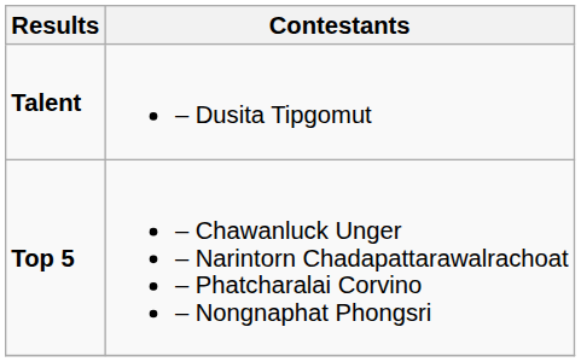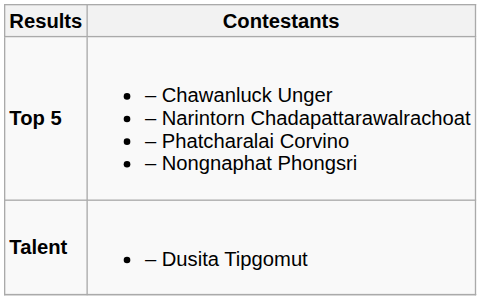 <table class="wikitable" style="font-size: 95%;">
 <tr>
 <th>Results</th>
 <th>Contestants</th>
 </tr>
 <tr>
+<td><strong>Top 5</strong></td>
+<td><br><ul><li><strong></strong> – Chawanluck Unger</li><li><strong></strong> – Narintorn Chadapattarawalrachoat</li><li><strong></strong> – Phatcharalai Corvino</li><li><strong></strong> – Nongnaphat Phongsri</li></ul></td>
+</tr>
+<tr>
 <td><strong>Talent</strong></td>
 <td><br><ul><li><strong></strong> – Dusita Tipgomut</li></ul></td>
 </tr>
 <tr>
-<td><strong>Top 5</strong></td>
-<td><br><ul><li><strong></strong> – Chawanluck Unger</li><li><strong></strong> – Narintorn Chadapattarawalrachoat</li><li><strong></strong> – Phatcharalai Corvino</li><li><strong></strong> – Nongnaphat Phongsri</li></ul></td>
-</tr>
-<tr>
 </tr>
 </table>
